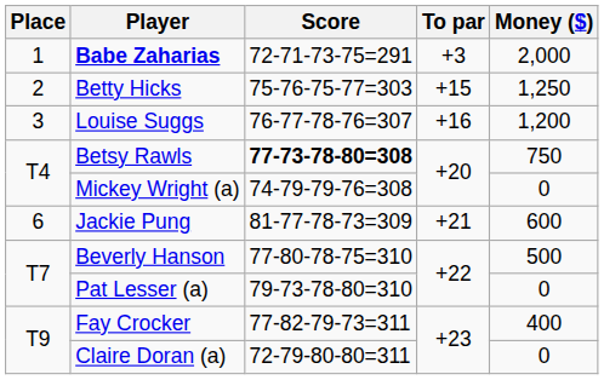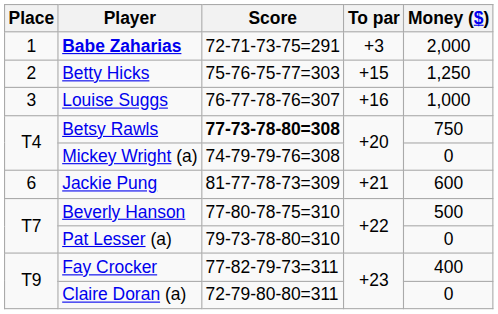 <table class="wikitable">
 <tr>
 <th>Place</th>
 <th>Player</th>
 <th>Score</th>
 <th>To par</th>
 <th>Money (<a href='#'>$</a>)</th>
 </tr>
 <tr>
 <td align=center>1</td>
 <td> <strong><a href='#'>Babe Zaharias</a></strong></td>
 <td>72-71-73-75=291</td>
 <td align=center>+3</td>
 <td align=center>2,000</td>
 </tr>
 <tr>
 <td align=center>2</td>
 <td> <a href='#'>Betty Hicks</a></td>
 <td>75-76-75-77=303</td>
 <td align=center>+15</td>
 <td align=center>1,250</td>
 </tr>
 <tr>
 <td align=center>3</td>
 <td> <a href='#'>Louise Suggs</a></td>
 <td>76-77-78-76=307</td>
 <td align=center>+16</td>
-<td align=center>1,200</td>
+<td align=center>1,000</td>
 </tr>
 <tr>
 <td align=center rowspan=2>T4</td>
 <td> <a href='#'>Betsy Rawls</a></td>
 <td><strong>77-73-78-80=308</strong></td>
 <td align=center rowspan=2>+20</td>
 <td align=center>750</td>
 </tr>
 <tr>
 <td> <a href='#'>Mickey Wright</a> (a)</td>
 <td>74-79-79-76=308</td>
 <td align=center>0</td>
 </tr>
 <tr>
 <td align=center>6</td>
 <td> <a href='#'>Jackie Pung</a></td>
 <td>81-77-78-73=309</td>
 <td align=center>+21</td>
 <td align=center>600</td>
 </tr>
 <tr>
 <td align=center rowspan=2>T7</td>
 <td> <a href='#'>Beverly Hanson</a></td>
 <td>77-80-78-75=310</td>
 <td align=center rowspan=2>+22</td>
 <td align=center>500</td>
 </tr>
 <tr>
 <td> <a href='#'>Pat Lesser</a> (a)</td>
 <td>79-73-78-80=310</td>
 <td align=center>0</td>
 </tr>
 <tr>
 <td align=center rowspan=2>T9</td>
 <td> <a href='#'>Fay Crocker</a></td>
 <td>77-82-79-73=311</td>
 <td align=center rowspan=2>+23</td>
 <td align=center>400</td>
 </tr>
 <tr>
 <td> <a href='#'>Claire Doran</a> (a)</td>
 <td>72-79-80-80=311</td>
 <td align=center>0</td>
 </tr>
 </table>
